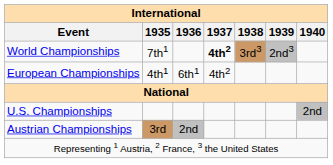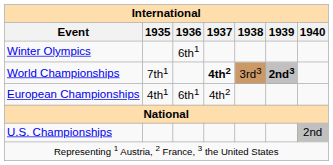 <table class="wikitable" style="text-align:center">
 <tr>
 <th style="background-color: #ffdead; " colspan=7 align=center>International</th>
 </tr>
 <tr>
 <th>Event</th>
 <th>1935</th>
 <th>1936</th>
 <th>1937</th>
 <th>1938</th>
 <th>1939</th>
 <th>1940</th>
 </tr>
 <tr>
+<td align=left><a href='#'>Winter Olympics</a></td>
+<td></td>
+<td>6th<sup>1</sup></td>
+<td></td>
+<td></td>
+<td></td>
+<td></td>
+</tr>
+<tr>
 <td align=left><a href='#'>World Championships</a></td>
 <td>7th<sup>1</sup></td>
 <td></td>
 <td><strong>4th<sup>2</sup></strong></td>
 <td bgcolor=CC9966>3rd<sup>3</sup></td>
-<td bgcolor=silver>2nd<sup>3</sup></td>
+<td bgcolor=silver><strong>2nd<sup>3</sup></strong></td>
 <td></td>
 </tr>
 <tr>
 <td align=left><a href='#'>European Championships</a></td>
 <td>4th<sup>1</sup></td>
 <td>6th<sup>1</sup></td>
 <td>4th<sup>2</sup></td>
 <td></td>
 <td></td>
 <td></td>
 </tr>
 <tr>
 <th style="background-color: #ffdead; " colspan=7 align=center>National</th>
 </tr>
 <tr>
 <td align=left><a href='#'>U.S. Championships</a></td>
 <td></td>
 <td></td>
 <td></td>
 <td></td>
 <td></td>
 <td bgcolor=silver>2nd</td>
 </tr>
 <tr>
-<td align=left><a href='#'>Austrian Championships</a></td>
-<td bgcolor=CC9966>3rd</td>
-<td bgcolor=silver>2nd</td>
-<td></td>
-<td></td>
-<td></td>
-<td></td>
-</tr>
-<tr>
 <td colspan=7 align=center><small> Representing <sup>1</sup> Austria, <sup>2</sup> France, <sup>3</sup> the United States </small></td>
 </tr>
 </table>
